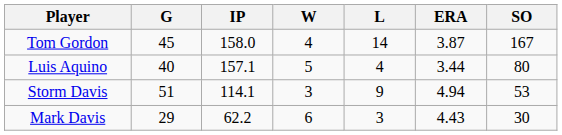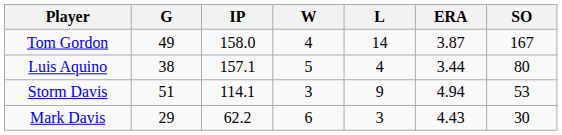 <table class="wikitable sortable">
 <tr>
 <th bgcolor="#DDDDFF" width="16%">Player</th>
 <th bgcolor="#DDDDFF" width="9%">G</th>
 <th bgcolor="#DDDDFF" width="9%">IP</th>
 <th bgcolor="#DDDDFF" width="9%">W</th>
 <th bgcolor="#DDDDFF" width="9%">L</th>
 <th bgcolor="#DDDDFF" width="9%">ERA</th>
 <th bgcolor="#DDDDFF" width="9%">SO</th>
 </tr>
 <tr align="center">
 <td><a href='#'>Tom Gordon</a></td>
-<td>45</td>
+<td>49</td>
 <td>158.0</td>
 <td>4</td>
 <td>14</td>
 <td>3.87</td>
 <td>167</td>
 </tr>
 <tr align="center">
 <td><a href='#'>Luis Aquino</a></td>
-<td>40</td>
+<td>38</td>
 <td>157.1</td>
 <td>5</td>
 <td>4</td>
 <td>3.44</td>
 <td>80</td>
 </tr>
 <tr align="center">
 <td><a href='#'>Storm Davis</a></td>
 <td>51</td>
 <td>114.1</td>
 <td>3</td>
 <td>9</td>
 <td>4.94</td>
 <td>53</td>
 </tr>
 <tr align="center">
 <td><a href='#'>Mark Davis</a></td>
 <td>29</td>
 <td>62.2</td>
 <td>6</td>
 <td>3</td>
 <td>4.43</td>
 <td>30</td>
 </tr>
 </table>
